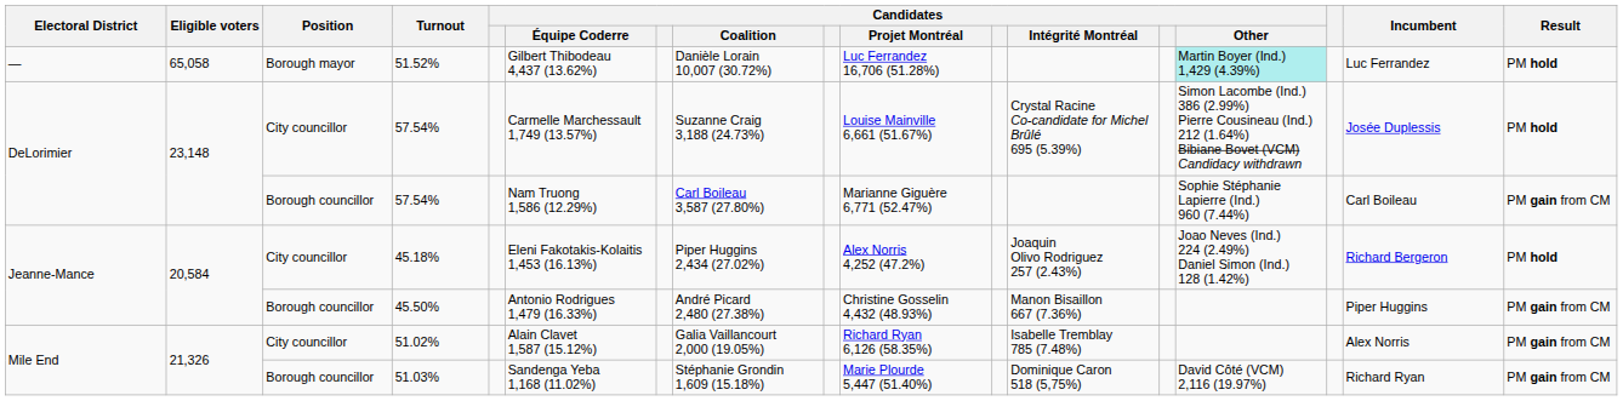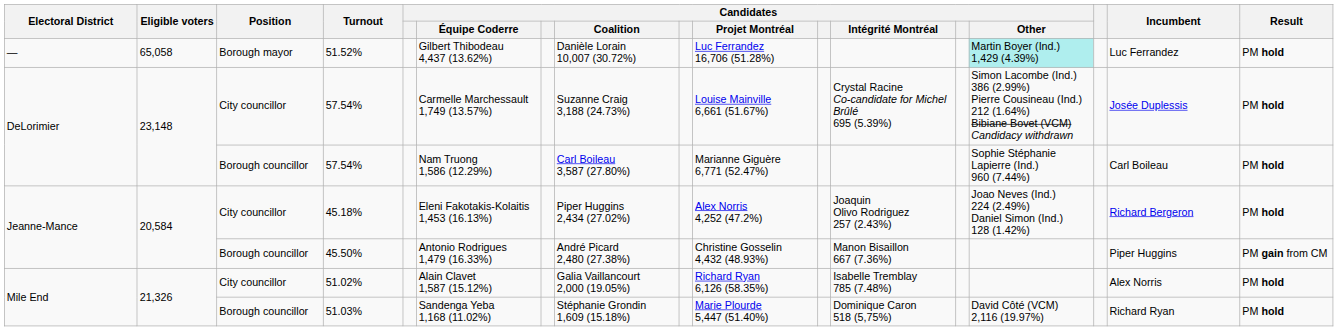 <table class="wikitable" width="100%">
 <tr>
 <th width=10% rowspan=2>Electoral District</th>
 <th width=6% rowspan=2>Eligible voters</th>
 <th width=8% rowspan=2>Position</th>
 <th width=6% rowspan=2>Turnout</th>
 <th colspan=10>Candidates</th>
 <th width=1% rowspan=2> </th>
 <th width=10% rowspan=2>Incumbent</th>
 <th width=9% rowspan=2>Result</th>
 </tr>
 <tr>
 <th width=1% > </th>
 <th width=9.4% >Équipe Coderre</th>
 <th width=1% > </th>
 <th width=9.4% >Coalition</th>
 <th width=1% > </th>
 <th width=9.4% ><span>Projet Montréal</span></th>
 <th width=1% > </th>
 <th width=9.4% >Intégrité Montréal</th>
 <th width=1% > </th>
 <th width=9.4% >Other</th>
 </tr>
 <tr>
 <td>—</td>
 <td>65,058</td>
 <td>Borough mayor</td>
 <td>51.52%</td>
 <td></td>
 <td>Gilbert Thibodeau<br>4,437 (13.62%)</td>
 <td></td>
 <td>Danièle Lorain<br>10,007 (30.72%)</td>
 <td> </td>
 <td><a href='#'>Luc Ferrandez</a><br>16,706 (51.28%)</td>
 <td></td>
 <td></td>
 <td></td>
 <td style="background: paleturquoise;">Martin Boyer (Ind.)<br>1,429 (4.39%)</td>
 <td> </td>
 <td>Luc Ferrandez</td>
 <td>PM <strong>hold</strong></td>
 </tr>
 <tr>
 <td rowspan=2>DeLorimier</td>
 <td rowspan=2>23,148</td>
 <td>City councillor</td>
 <td>57.54%</td>
 <td></td>
 <td>Carmelle Marchessault<br>1,749 (13.57%)</td>
 <td></td>
 <td>Suzanne Craig<br>3,188 (24.73%)</td>
 <td> </td>
 <td><a href='#'>Louise Mainville</a><br>6,661 (51.67%)</td>
 <td></td>
 <td>Crystal Racine<br><em>Co-candidate for Michel Brûlé</em><br>695 (5.39%)</td>
 <td></td>
 <td>Simon Lacombe (Ind.)<br>386 (2.99%)<br>Pierre Cousineau (Ind.)<br>212 (1.64%)<br><s>Bibiane Bovet (VCM)</s><br><em>Candidacy withdrawn</em></td>
 <td> </td>
 <td><a href='#'>Josée Duplessis</a></td>
 <td>PM <strong>hold</strong></td>
 </tr>
 <tr>
 <td>Borough councillor</td>
 <td>57.54%</td>
 <td></td>
 <td>Nam Truong<br>1,586 (12.29%)</td>
 <td></td>
 <td><a href='#'>Carl Boileau</a><br>3,587 (27.80%)</td>
 <td> </td>
 <td>Marianne Giguère<br>6,771 (52.47%)</td>
 <td></td>
 <td></td>
 <td></td>
 <td>Sophie Stéphanie Lapierre (Ind.)<br>960 (7.44%)</td>
 <td> </td>
 <td>Carl Boileau</td>
-<td>PM <strong>gain</strong> from CM</td>
+<td>PM <strong>hold</strong></td>
 </tr>
 <tr>
 <td rowspan=2>Jeanne-Mance</td>
 <td rowspan=2>20,584</td>
 <td>City councillor</td>
 <td>45.18%</td>
 <td></td>
 <td>Eleni Fakotakis-Kolaitis<br>1,453 (16.13%)</td>
 <td></td>
 <td>Piper Huggins<br>2,434 (27.02%)</td>
 <td> </td>
 <td><a href='#'>Alex Norris</a><br>4,252 (47.2%)</td>
 <td></td>
 <td>Joaquin<br>Olivo Rodriguez<br>257 (2.43%)</td>
 <td></td>
 <td>Joao Neves (Ind.)<br>224 (2.49%)<br>Daniel Simon (Ind.)<br>128 (1.42%)</td>
 <td> </td>
 <td><a href='#'>Richard Bergeron</a></td>
 <td>PM <strong>hold</strong></td>
 </tr>
 <tr>
 <td>Borough councillor</td>
 <td>45.50%</td>
 <td></td>
 <td>Antonio Rodrigues<br>1,479 (16.33%)</td>
 <td></td>
 <td>André Picard<br>2,480 (27.38%)</td>
 <td> </td>
 <td>Christine Gosselin<br>4,432 (48.93%)</td>
 <td></td>
 <td>Manon Bisaillon<br>667 (7.36%)</td>
 <td></td>
 <td></td>
 <td> </td>
 <td>Piper Huggins</td>
 <td>PM <strong>gain</strong> from CM</td>
 </tr>
 <tr>
 <td rowspan=2>Mile End</td>
 <td rowspan=2>21,326</td>
 <td>City councillor</td>
 <td>51.02%</td>
 <td></td>
 <td>Alain Clavet<br>1,587 (15.12%)</td>
 <td></td>
 <td>Galia Vaillancourt<br>2,000 (19.05%)</td>
 <td> </td>
 <td><a href='#'>Richard Ryan</a><br>6,126 (58.35%)</td>
 <td></td>
 <td>Isabelle Tremblay<br>785 (7.48%)</td>
 <td></td>
 <td></td>
 <td> </td>
 <td>Alex Norris</td>
-<td>PM <strong>gain</strong> from CM</td>
+<td>PM <strong>hold</strong></td>
 </tr>
 <tr>
 <td>Borough councillor</td>
 <td>51.03%</td>
 <td></td>
 <td>Sandenga Yeba<br>1,168 (11.02%)</td>
 <td></td>
 <td>Stéphanie Grondin<br>1,609 (15.18%)</td>
 <td> </td>
 <td><a href='#'>Marie Plourde</a><br>5,447 (51.40%)</td>
 <td></td>
 <td>Dominique Caron<br>518 (5,75%)</td>
 <td></td>
 <td>David Côté (VCM)<br>2,116 (19.97%)</td>
 <td> </td>
 <td>Richard Ryan</td>
-<td>PM <strong>gain</strong> from CM</td>
+<td>PM <strong>hold</strong></td>
 </tr>
 </table>
